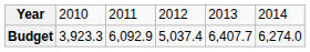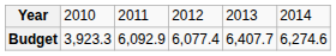 <table class="wikitable">
 <tr>
 <th>Year</th>
 <td>2010</td>
 <td>2011</td>
 <td>2012</td>
 <td>2013</td>
 <td>2014</td>
 </tr>
 <tr>
 <th>Budget</th>
 <td>3,923.3</td>
 <td>6,092.9</td>
-<td>5,037.4</td>
+<td>6,077.4</td>
 <td>6,407.7</td>
-<td>6,274.0</td>
+<td>6,274.6</td>
 </tr>
 </table>
